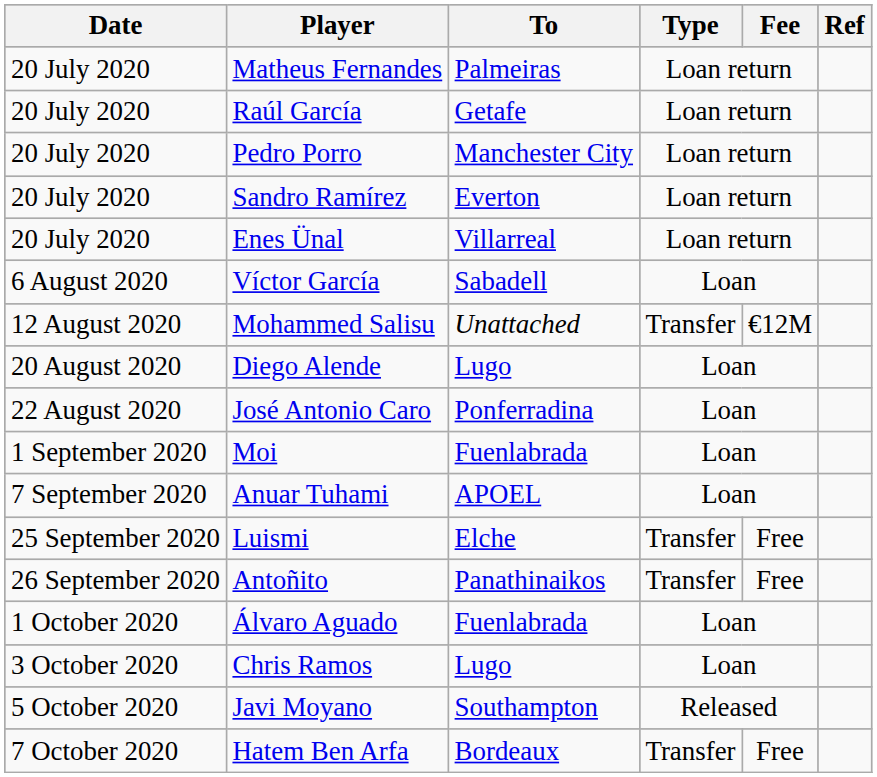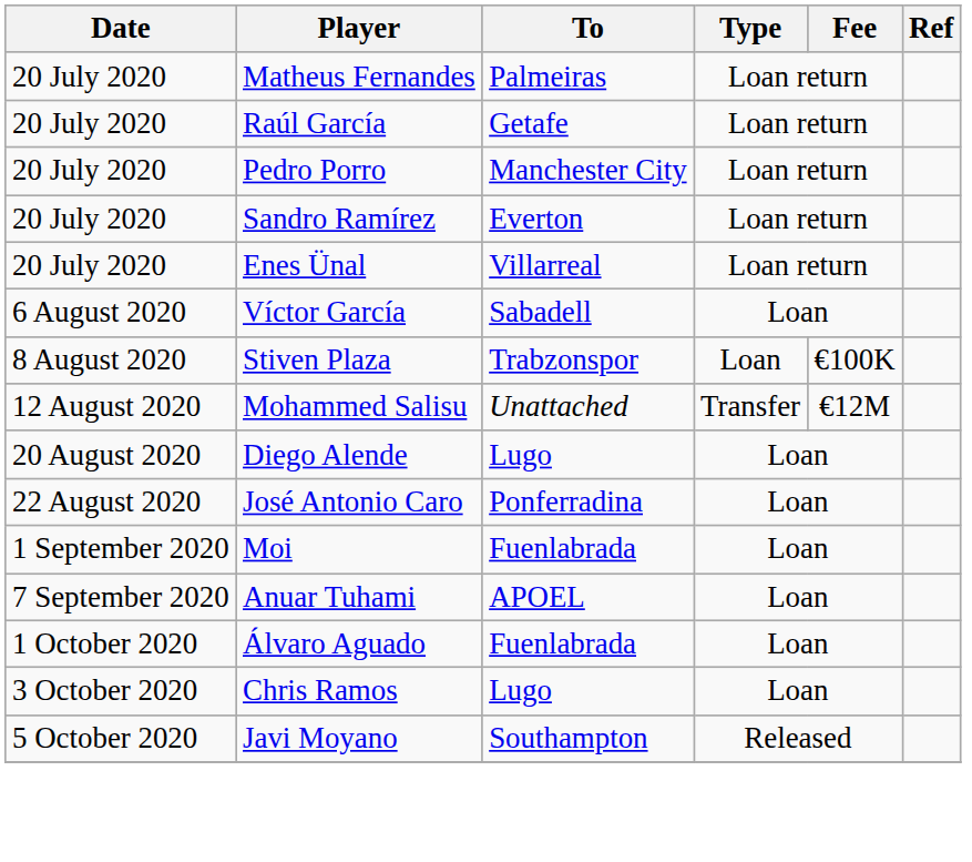 <table class="wikitable">
 <tr>
 <th>Date</th>
 <th>Player</th>
 <th>To</th>
 <th>Type</th>
 <th>Fee</th>
 <th>Ref</th>
 </tr>
 <tr>
 <td>20 July 2020</td>
 <td> <a href='#'>Matheus Fernandes</a></td>
 <td> <a href='#'>Palmeiras</a></td>
 <td align=center colspan=2>Loan return</td>
 <td align=center></td>
 </tr>
 <tr>
 <td>20 July 2020</td>
 <td> <a href='#'>Raúl García</a></td>
 <td><a href='#'>Getafe</a></td>
 <td align=center colspan=2>Loan return</td>
 <td align=center></td>
 </tr>
 <tr>
 <td>20 July 2020</td>
 <td> <a href='#'>Pedro Porro</a></td>
 <td> <a href='#'>Manchester City</a></td>
 <td align=center colspan=2>Loan return</td>
 <td align=center></td>
 </tr>
 <tr>
 <td>20 July 2020</td>
 <td> <a href='#'>Sandro Ramírez</a></td>
 <td> <a href='#'>Everton</a></td>
 <td align=center colspan=2>Loan return</td>
 <td align=center></td>
 </tr>
 <tr>
 <td>20 July 2020</td>
 <td> <a href='#'>Enes Ünal</a></td>
 <td><a href='#'>Villarreal</a></td>
 <td align=center colspan=2>Loan return</td>
 <td align=center></td>
 </tr>
 <tr>
 <td>6 August 2020</td>
 <td> <a href='#'>Víctor García</a></td>
 <td><a href='#'>Sabadell</a></td>
 <td align=center colspan=2>Loan</td>
 <td align=center></td>
 </tr>
 <tr>
+<td>8 August 2020</td>
+<td> <a href='#'>Stiven Plaza</a></td>
+<td> <a href='#'>Trabzonspor</a></td>
+<td align=center>Loan</td>
+<td align=center>€100K</td>
+<td align=center></td>
+</tr>
+<tr>
 <td>12 August 2020</td>
 <td> <a href='#'>Mohammed Salisu</a></td>
 <td><em>Unattached</em></td>
 <td align=center>Transfer</td>
 <td align=center>€12M</td>
 <td align=center></td>
 </tr>
 <tr>
 <td>20 August 2020</td>
 <td> <a href='#'>Diego Alende</a></td>
 <td><a href='#'>Lugo</a></td>
 <td align=center colspan=2>Loan</td>
 <td align=center></td>
 </tr>
 <tr>
 <td>22 August 2020</td>
 <td> <a href='#'>José Antonio Caro</a></td>
 <td><a href='#'>Ponferradina</a></td>
 <td align=center colspan=2>Loan</td>
 <td align=center></td>
 </tr>
 <tr>
 <td>1 September 2020</td>
 <td> <a href='#'>Moi</a></td>
 <td><a href='#'>Fuenlabrada</a></td>
 <td align=center colspan=2>Loan</td>
 <td align=center></td>
 </tr>
 <tr>
 <td>7 September 2020</td>
 <td> <a href='#'>Anuar Tuhami</a></td>
 <td> <a href='#'>APOEL</a></td>
 <td align=center colspan=2>Loan</td>
 <td align=center></td>
 </tr>
 <tr>
-<td>25 September 2020</td>
-<td> <a href='#'>Luismi</a></td>
-<td><a href='#'>Elche</a></td>
-<td align=center>Transfer</td>
-<td align=center>Free</td>
-<td align=center></td>
-</tr>
-<tr>
-<td>26 September 2020</td>
-<td> <a href='#'>Antoñito</a></td>
-<td> <a href='#'>Panathinaikos</a></td>
-<td align=center>Transfer</td>
-<td align=center>Free</td>
-<td align=center></td>
-</tr>
-<tr>
 <td>1 October 2020</td>
 <td> <a href='#'>Álvaro Aguado</a></td>
 <td><a href='#'>Fuenlabrada</a></td>
 <td align=center colspan=2>Loan</td>
 <td align=center></td>
 </tr>
 <tr>
 <td>3 October 2020</td>
 <td> <a href='#'>Chris Ramos</a></td>
 <td><a href='#'>Lugo</a></td>
 <td align=center colspan=2>Loan</td>
 <td align=center></td>
 </tr>
 <tr>
 <td>5 October 2020</td>
 <td> <a href='#'>Javi Moyano</a></td>
 <td> <a href='#'>Southampton</a></td>
 <td align=center colspan=2>Released</td>
 <td align=center></td>
 </tr>
 <tr>
-<td>7 October 2020</td>
-<td> <a href='#'>Hatem Ben Arfa</a></td>
-<td> <a href='#'>Bordeaux</a></td>
-<td align=center>Transfer</td>
-<td align=center>Free</td>
-<td align=center></td>
-</tr>
-<tr>
 </tr>
 </table>
